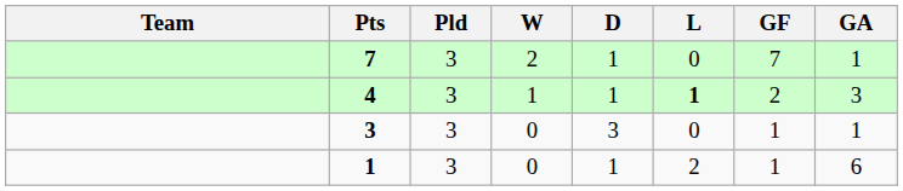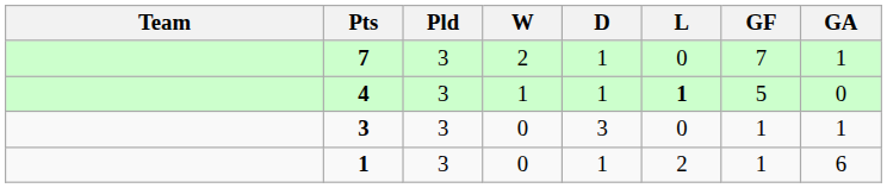 <table class="wikitable" style="text-align: center;">
 <tr>
 <th width="20%">Team</th>
 <th width="5%">Pts</th>
 <th width="5%">Pld</th>
 <th width="5%">W</th>
 <th width="5%">D</th>
 <th width="5%">L</th>
 <th width="5%">GF</th>
 <th width="5%">GA</th>
 </tr>
 <tr bgcolor="#ccffcc">
 <td align="left"></td>
 <td><strong>7</strong></td>
 <td>3</td>
 <td>2</td>
 <td>1</td>
 <td>0</td>
 <td>7</td>
 <td>1</td>
 </tr>
 <tr bgcolor="#ccffcc">
 <td align="left"></td>
 <td><strong>4</strong></td>
 <td>3</td>
 <td>1</td>
 <td>1</td>
 <td><strong>1</strong></td>
-<td>2</td>
-<td>3</td>
+<td>5</td>
+<td>0</td>
 </tr>
 <tr>
 <td align="left"></td>
 <td><strong>3</strong></td>
 <td>3</td>
 <td>0</td>
 <td>3</td>
 <td>0</td>
 <td>1</td>
 <td>1</td>
 </tr>
 <tr align="center">
 <td align="left"></td>
 <td><strong>1</strong></td>
 <td>3</td>
 <td>0</td>
 <td>1</td>
 <td>2</td>
 <td>1</td>
 <td>6</td>
 </tr>
 </table>
